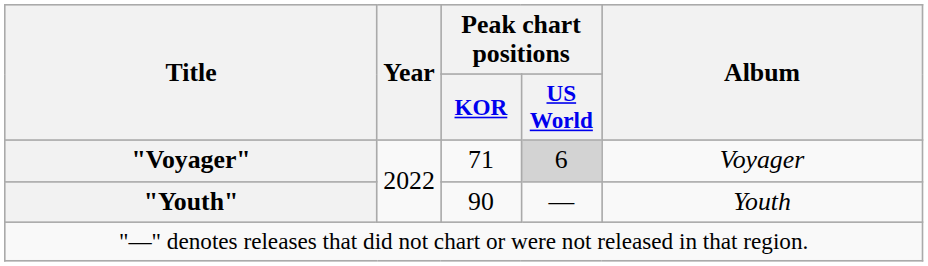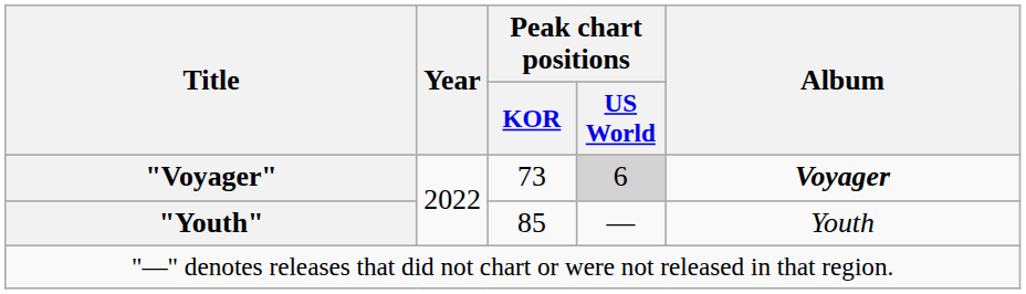 <table class="wikitable plainrowheaders" style="text-align:center">
 <tr>
 <th scope="col" rowspan="2" style="width:14em;">Title</th>
 <th scope="col" rowspan="2">Year</th>
 <th scope="col" colspan="2">Peak chart positions</th>
 <th scope="col" rowspan="2" style="width:12em;">Album</th>
 </tr>
 <tr>
 <th style="width:3em;font-size:90%"><a href='#'>KOR</a><br></th>
 <th style="width:3em;font-size:90%"><a href='#'>US<br>World</a><br></th>
 </tr>
 <tr>
 <th scope="row">"Voyager"</th>
 <td rowspan ="2">2022</td>
-<td>71</td>
+<td>73</td>
 <td style="background: lightgrey;">6</td>
-<td><em>Voyager</em></td>
+<td><strong><em>Voyager</em></strong></td>
 </tr>
 <tr>
 <th scope="row">"Youth"</th>
-<td>90</td>
+<td>85</td>
 <td>—</td>
 <td><em>Youth</em></td>
 </tr>
 <tr>
 <td colspan="6" style="font-size:90%">"—" denotes releases that did not chart or were not released in that region.</td>
 </tr>
 </table>
